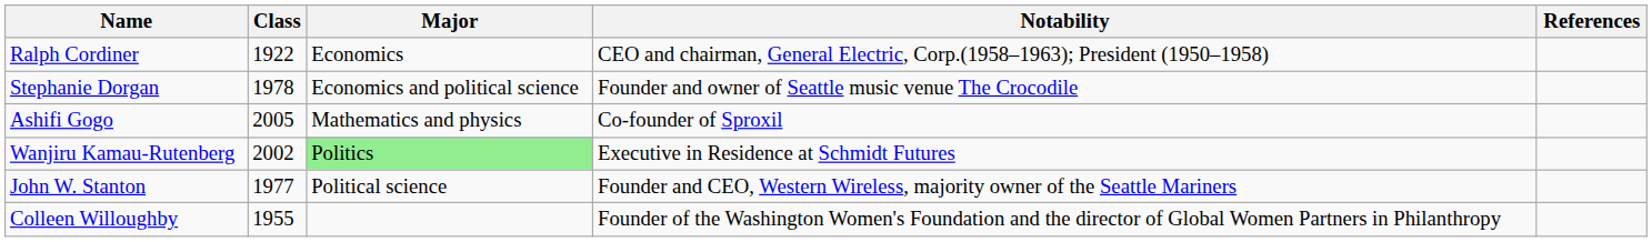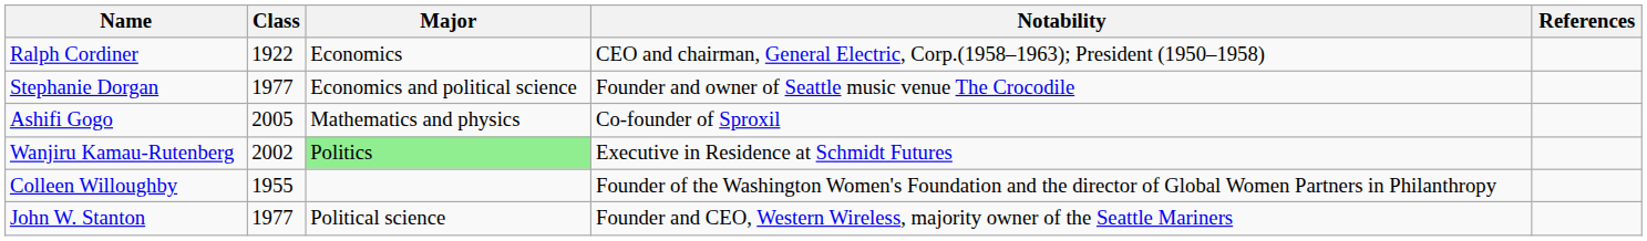 <table class="wikitable sortable" style="width:100%;">
 <tr>
 <th>Name</th>
 <th>Class</th>
 <th>Major</th>
 <th>Notability</th>
 <th>References</th>
 </tr>
 <tr>
 <td><a href='#'>Ralph Cordiner</a></td>
 <td>1922</td>
 <td>Economics</td>
 <td>CEO and chairman, <a href='#'>General Electric</a>, Corp.(1958–1963); President (1950–1958)</td>
 <td></td>
 </tr>
 <tr>
 <td><a href='#'>Stephanie Dorgan</a></td>
-<td>1978</td>
+<td>1977</td>
 <td>Economics and political science</td>
 <td>Founder and owner of <a href='#'>Seattle</a> music venue <a href='#'>The Crocodile</a></td>
 <td></td>
 </tr>
 <tr>
 <td><a href='#'>Ashifi Gogo</a></td>
 <td>2005</td>
 <td>Mathematics and physics</td>
 <td>Co-founder of <a href='#'>Sproxil</a></td>
 <td></td>
 </tr>
 <tr>
 <td><a href='#'>Wanjiru Kamau-Rutenberg</a></td>
 <td>2002</td>
 <td style="background: lightgreen;">Politics</td>
 <td>Executive in Residence at <a href='#'>Schmidt Futures</a></td>
 <td></td>
 </tr>
 <tr>
+<td><a href='#'>Colleen Willoughby</a></td>
+<td>1955</td>
+<td></td>
+<td>Founder of the Washington Women's Foundation and the director of Global Women Partners in Philanthropy</td>
+<td></td>
+</tr>
+<tr>
 <td><a href='#'>John W. Stanton</a></td>
 <td>1977</td>
 <td>Political science</td>
 <td>Founder and CEO, <a href='#'>Western Wireless</a>, majority owner of the <a href='#'>Seattle Mariners</a></td>
 <td></td>
 </tr>
-<tr>
-<td><a href='#'>Colleen Willoughby</a></td>
-<td>1955</td>
-<td></td>
-<td>Founder of the Washington Women's Foundation and the director of Global Women Partners in Philanthropy</td>
-<td></td>
-</tr>
 </table>
